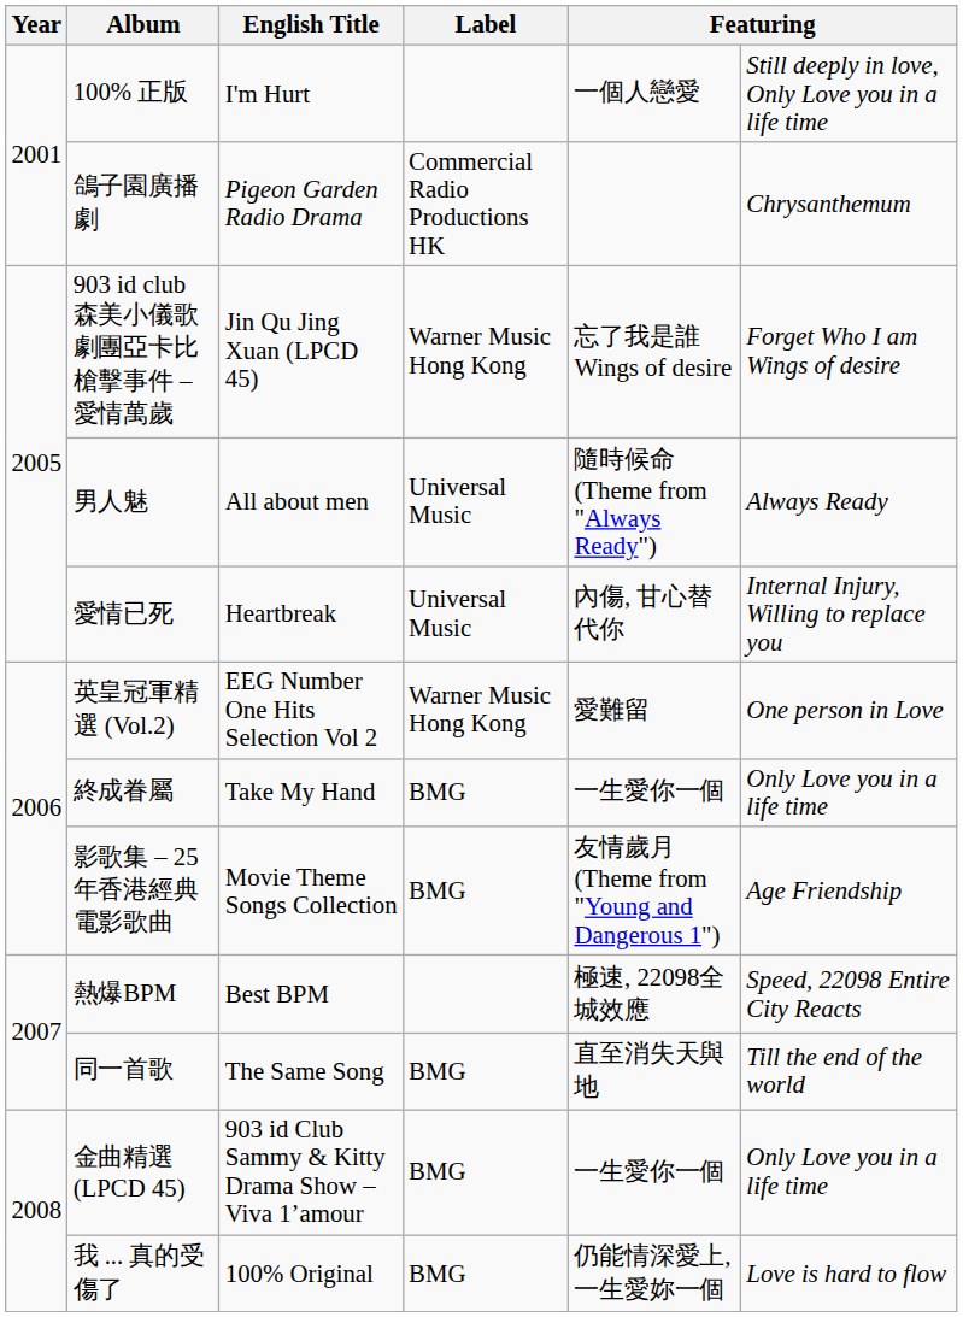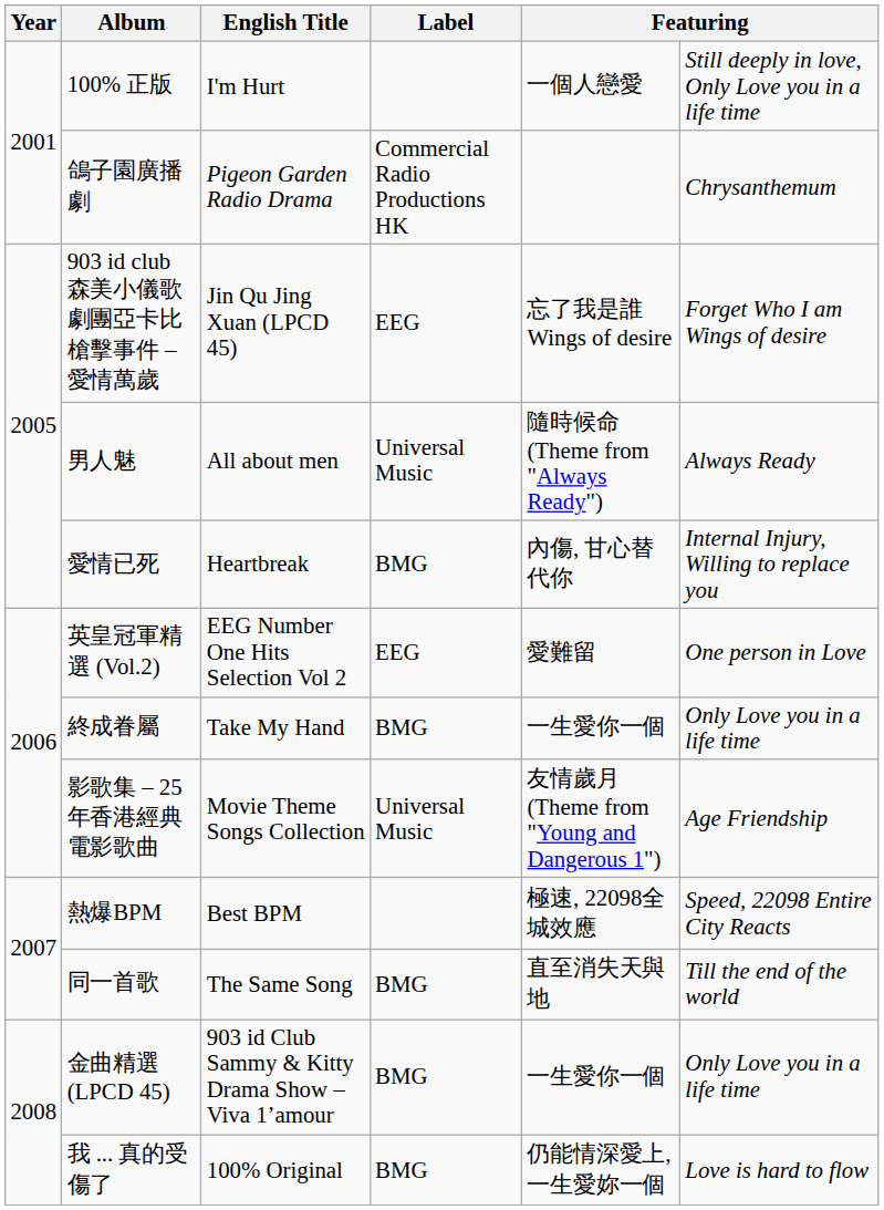 <table class="wikitable">
 <tr>
 <th>Year</th>
 <th>Album</th>
 <th>English Title</th>
 <th>Label</th>
 <th colspan="2">Featuring</th>
 </tr>
 <tr>
 <td rowspan="2">2001</td>
 <td>100% 正版</td>
 <td>I'm Hurt</td>
 <td></td>
 <td>一個人戀愛</td>
 <td><em>Still deeply in love, Only Love you in a life time</em></td>
 </tr>
 <tr>
 <td>鴿子園廣播劇</td>
 <td><em>Pigeon Garden Radio Drama</em></td>
 <td>Commercial Radio Productions HK</td>
 <td></td>
 <td><em>Chrysanthemum</em></td>
 </tr>
 <tr>
 <td rowspan="3">2005</td>
 <td>903 id club 森美小儀歌劇團亞卡比槍擊事件 – 愛情萬歲</td>
 <td>Jin Qu Jing Xuan (LPCD 45)</td>
-<td>Warner Music Hong Kong</td>
+<td>EEG</td>
 <td>忘了我是誰 Wings of desire</td>
 <td><em>Forget Who I am Wings of desire</em></td>
 </tr>
 <tr>
 <td>男人魅</td>
 <td>All about men</td>
 <td>Universal Music</td>
 <td>隨時候命 (Theme from "<a href='#'>Always Ready</a>")</td>
 <td><em>Always Ready</em></td>
 </tr>
 <tr>
 <td>愛情已死</td>
 <td>Heartbreak</td>
-<td>Universal Music</td>
+<td>BMG</td>
 <td>內傷, 甘心替代你</td>
 <td><em>Internal Injury, Willing to replace you</em></td>
 </tr>
 <tr>
 <td rowspan="3">2006</td>
 <td>英皇冠軍精選 (Vol.2)</td>
 <td>EEG Number One Hits Selection Vol 2</td>
-<td>Warner Music Hong Kong</td>
+<td>EEG</td>
 <td>愛難留</td>
 <td><em>One person in Love</em></td>
 </tr>
 <tr>
 <td>終成眷屬</td>
 <td>Take My Hand</td>
 <td>BMG</td>
 <td>一生愛你一個</td>
 <td><em>Only Love you in a life time</em></td>
 </tr>
 <tr>
 <td>影歌集 – 25年香港經典電影歌曲</td>
 <td>Movie Theme Songs Collection</td>
-<td>BMG</td>
+<td>Universal Music</td>
 <td>友情歲月 (Theme from "<a href='#'>Young and Dangerous 1</a>")</td>
 <td><em>Age Friendship</em></td>
 </tr>
 <tr>
 <td rowspan="2">2007</td>
 <td>熱爆BPM</td>
 <td>Best BPM</td>
 <td></td>
 <td>極速, 22098全城效應</td>
 <td><em>Speed, 22098 Entire City Reacts</em></td>
 </tr>
 <tr>
 <td>同一首歌</td>
 <td>The Same Song</td>
 <td>BMG</td>
 <td>直至消失天與地</td>
 <td><em>Till the end of the world</em></td>
 </tr>
 <tr>
 <td rowspan="2">2008</td>
 <td>金曲精選 (LPCD 45)</td>
 <td>903 id Club Sammy & Kitty Drama Show – Viva 1’amour</td>
 <td>BMG</td>
 <td>一生愛你一個</td>
 <td><em>Only Love you in a life time</em></td>
 </tr>
 <tr>
 <td>我 ... 真的受傷了</td>
 <td>100% Original</td>
 <td>BMG</td>
 <td>仍能情深愛上, 一生愛妳一個</td>
 <td><em>Love is hard to flow</em></td>
 </tr>
 <tr>
 </tr>
 </table>
